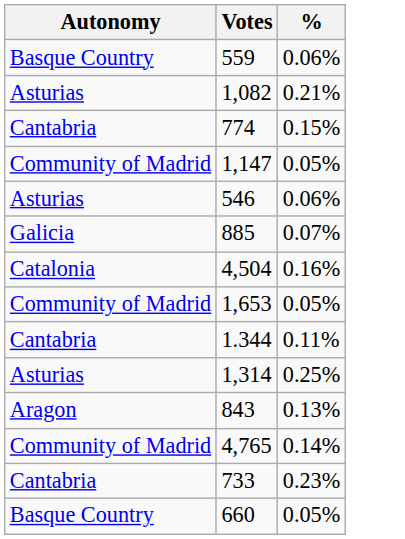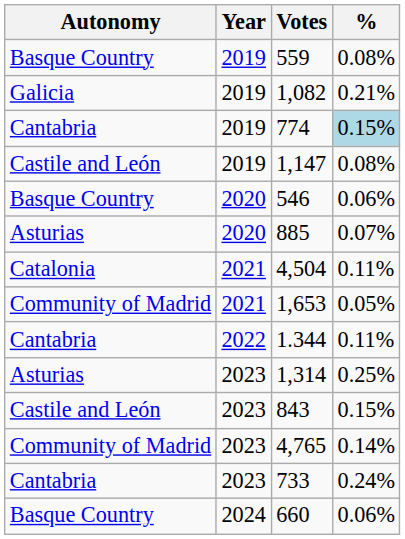 <table class="wikitable sortable">
 <tr>
 <th>Autonomy</th>
+<th>Year</th>
 <th>Votes</th>
 <th>%</th>
 </tr>
 <tr>
 <td><a href='#'>Basque Country</a></td>
+<td><a href='#'>2019</a></td>
 <td>559</td>
-<td>0.06%</td>
+<td>0.08%</td>
 </tr>
 <tr>
-<td><a href='#'>Asturias</a></td>
+<td><a href='#'>Galicia</a></td>
+<td>2019</td>
 <td>1,082</td>
 <td>0.21%</td>
 </tr>
 <tr>
 <td><a href='#'>Cantabria</a></td>
+<td>2019</td>
 <td>774</td>
-<td>0.15%</td>
+<td style="background: lightblue;">0.15%</td>
 </tr>
 <tr>
-<td><a href='#'>Community of Madrid</a></td>
+<td><a href='#'>Castile and León</a></td>
+<td>2019</td>
 <td>1,147</td>
-<td>0.05%</td>
+<td>0.08%</td>
 </tr>
 <tr>
-<td><a href='#'>Asturias</a></td>
+<td><a href='#'>Basque Country</a></td>
+<td><a href='#'>2020</a></td>
 <td>546</td>
 <td>0.06%</td>
 </tr>
 <tr>
-<td><a href='#'>Galicia</a></td>
+<td><a href='#'>Asturias</a></td>
+<td><a href='#'>2020</a></td>
 <td>885</td>
 <td>0.07%</td>
 </tr>
 <tr>
 <td><a href='#'>Catalonia</a></td>
+<td><a href='#'>2021</a></td>
 <td>4,504</td>
-<td>0.16%</td>
+<td>0.11%</td>
 </tr>
 <tr>
 <td><a href='#'>Community of Madrid</a></td>
+<td><a href='#'>2021</a></td>
 <td>1,653</td>
 <td>0.05%</td>
 </tr>
 <tr>
 <td><a href='#'>Cantabria</a></td>
+<td><a href='#'>2022</a></td>
 <td>1.344</td>
 <td>0.11%</td>
 </tr>
 <tr>
 <td><a href='#'>Asturias</a></td>
+<td>2023</td>
 <td>1,314</td>
 <td>0.25%</td>
 </tr>
 <tr>
-<td><a href='#'>Aragon</a></td>
+<td><a href='#'>Castile and León</a></td>
+<td>2023</td>
 <td>843</td>
-<td>0.13%</td>
+<td>0.15%</td>
 </tr>
 <tr>
 <td><a href='#'>Community of Madrid</a></td>
+<td>2023</td>
 <td>4,765</td>
 <td>0.14%</td>
 </tr>
 <tr>
 <td><a href='#'>Cantabria</a></td>
+<td>2023</td>
 <td>733</td>
-<td>0.23%</td>
+<td>0.24%</td>
 </tr>
 <tr>
 <td><a href='#'>Basque Country</a></td>
+<td>2024</td>
 <td>660</td>
-<td>0.05%</td>
+<td>0.06%</td>
 </tr>
 </table>
